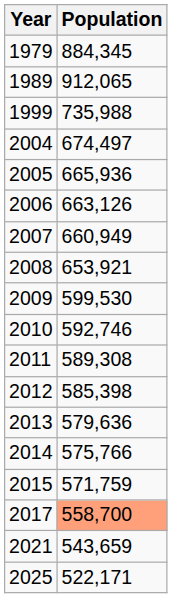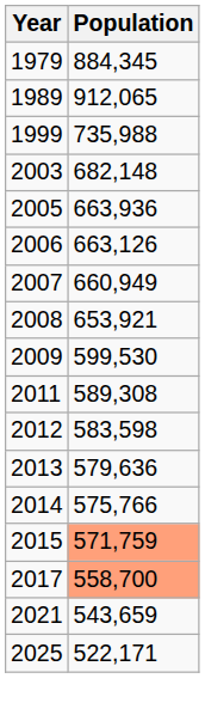 <table class="wikitable">
 <tr>
 <th>Year</th>
 <th>Population</th>
 </tr>
 <tr>
 <td>1979</td>
 <td>884,345</td>
 </tr>
 <tr>
 <td>1989</td>
 <td>912,065</td>
 </tr>
 <tr --->
 <td>1999</td>
 <td>735,988</td>
 </tr>
 <tr --->
-<td>2004</td>
-<td>674,497</td>
+<td>2003</td>
+<td>682,148</td>
 </tr>
 <tr --->
 <td>2005</td>
-<td>665,936</td>
+<td>663,936</td>
 </tr>
 <tr --->
 <td>2006</td>
 <td>663,126</td>
 </tr>
 <tr --->
 <td>2007</td>
 <td>660,949</td>
 </tr>
 <tr --->
 <td>2008</td>
 <td>653,921</td>
 </tr>
 <tr --->
 <td>2009</td>
 <td>599,530</td>
 </tr>
 <tr --->
-<td>2010</td>
-<td>592,746</td>
-</tr>
-<tr --->
 <td>2011</td>
 <td>589,308</td>
 </tr>
 <tr --->
 <td>2012</td>
-<td>585,398</td>
+<td>583,598</td>
 </tr>
 <tr --->
 <td>2013</td>
 <td>579,636</td>
 </tr>
 <tr --->
 <td>2014</td>
 <td>575,766</td>
 </tr>
 <tr --->
 <td>2015</td>
-<td>571,759</td>
+<td style="background: lightsalmon;">571,759</td>
 </tr>
 <tr>
 <td>2017</td>
 <td style="background: lightsalmon;">558,700</td>
 </tr>
 <tr>
 <td>2021</td>
 <td>543,659</td>
 </tr>
 <tr --->
 <td>2025</td>
 <td>522,171</td>
 </tr>
 </table>
